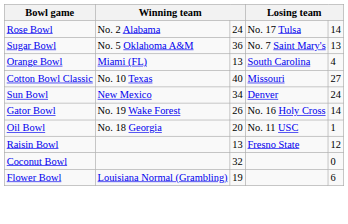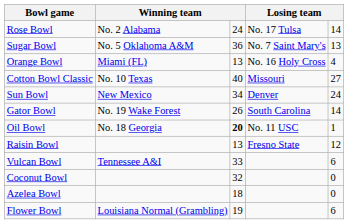 <table class="wikitable">
 <tr>
 <th>Bowl game</th>
 <th colspan="2">Winning team</th>
 <th colspan="2">Losing team</th>
 </tr>
 <tr>
 <td><a href='#'>Rose Bowl</a></td>
 <td>No. 2 <a href='#'>Alabama</a></td>
 <td>24</td>
 <td>No. 17 <a href='#'>Tulsa</a></td>
 <td>14</td>
 </tr>
 <tr>
 <td><a href='#'>Sugar Bowl</a></td>
 <td>No. 5 <a href='#'>Oklahoma A&M</a></td>
 <td>36</td>
 <td>No. 7 <a href='#'>Saint Mary's</a></td>
 <td>13</td>
 </tr>
 <tr>
 <td><a href='#'>Orange Bowl</a></td>
 <td><a href='#'>Miami (FL)</a></td>
 <td>13</td>
-<td><a href='#'>South Carolina</a></td>
+<td>No. 16 <a href='#'>Holy Cross</a></td>
 <td>4</td>
 </tr>
 <tr>
 <td><a href='#'>Cotton Bowl Classic</a></td>
 <td>No. 10 <a href='#'>Texas</a></td>
 <td>40</td>
 <td><a href='#'>Missouri</a></td>
 <td>27</td>
 </tr>
 <tr>
 <td><a href='#'>Sun Bowl</a></td>
 <td><a href='#'>New Mexico</a></td>
 <td>34</td>
 <td><a href='#'>Denver</a></td>
 <td>24</td>
 </tr>
 <tr>
 <td><a href='#'>Gator Bowl</a></td>
 <td>No. 19 <a href='#'>Wake Forest</a></td>
 <td>26</td>
-<td>No. 16 <a href='#'>Holy Cross</a></td>
+<td><a href='#'>South Carolina</a></td>
 <td>14</td>
 </tr>
 <tr>
 <td><a href='#'>Oil Bowl</a></td>
 <td>No. 18 <a href='#'>Georgia</a></td>
-<td>20</td>
+<td><strong>20</strong></td>
 <td>No. 11 <a href='#'>USC</a></td>
 <td>1</td>
 </tr>
 <tr>
 <td><a href='#'>Raisin Bowl</a></td>
 <td></td>
 <td>13</td>
 <td><a href='#'>Fresno State</a></td>
 <td>12</td>
 </tr>
 <tr>
+<td><a href='#'>Vulcan Bowl</a></td>
+<td><a href='#'>Tennessee A&I</a></td>
+<td>33</td>
+<td></td>
+<td>6</td>
+</tr>
+<tr>
 <td><a href='#'>Coconut Bowl</a></td>
 <td></td>
 <td>32</td>
+<td></td>
+<td>0</td>
+</tr>
+<tr>
+<td><a href='#'>Azelea Bowl</a></td>
+<td></td>
+<td>18</td>
 <td></td>
 <td>0</td>
 </tr>
 <tr>
 <td><a href='#'>Flower Bowl</a></td>
 <td><a href='#'>Louisiana Normal (Grambling)</a></td>
 <td>19</td>
 <td></td>
 <td>6</td>
 </tr>
 </table>
